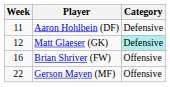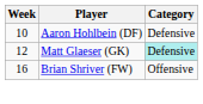 <table class=wikitable>
 <tr>
 <th>Week</th>
 <th>Player</th>
 <th>Category</th>
 </tr>
 <tr>
-<td style="text-align: center">11</td>
+<td style="text-align: center">10</td>
 <td> <a href='#'>Aaron Hohlbein</a> (DF)</td>
 <td>Defensive</td>
 </tr>
 <tr>
 <td style="text-align: center">12</td>
 <td> <a href='#'>Matt Glaeser</a> (GK)</td>
 <td style="background: paleturquoise;">Defensive</td>
 </tr>
 <tr>
 <td style="text-align: center">16</td>
 <td> <a href='#'>Brian Shriver</a> (FW)</td>
 <td>Offensive</td>
 </tr>
-<tr>
-<td style="text-align: center">22</td>
-<td> <a href='#'>Gerson Mayen</a> (MF)</td>
-<td>Offensive</td>
-</tr>
 </table>
